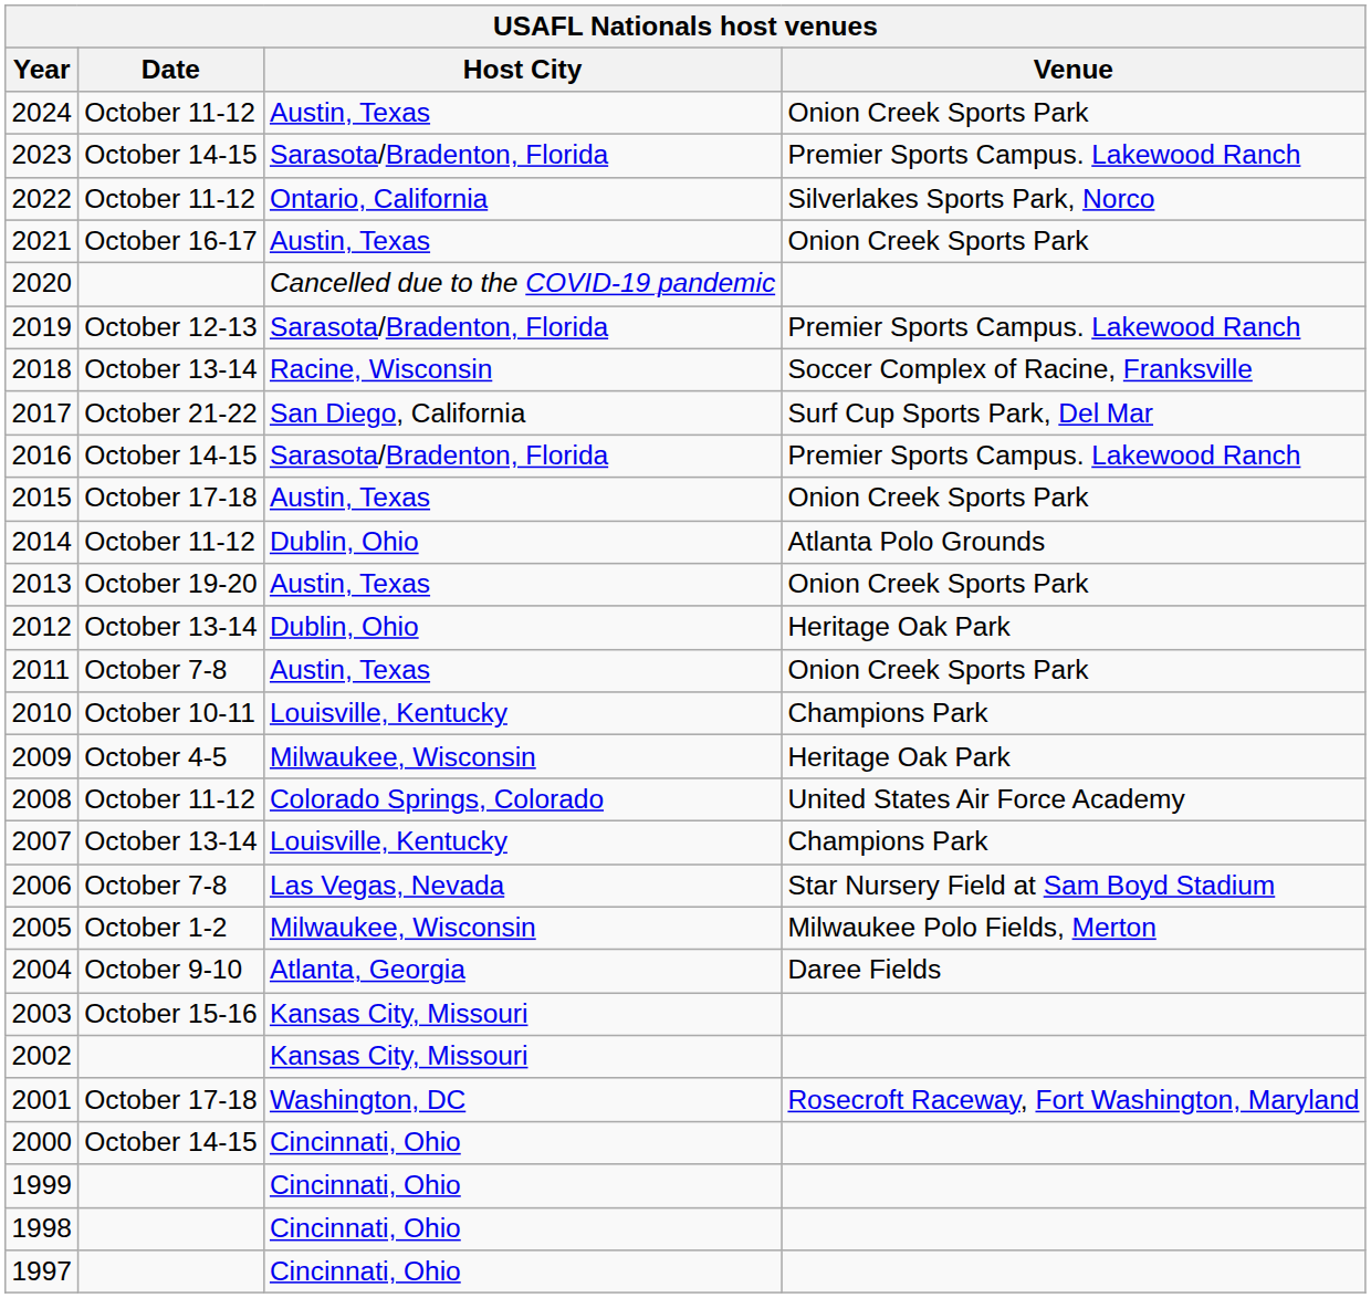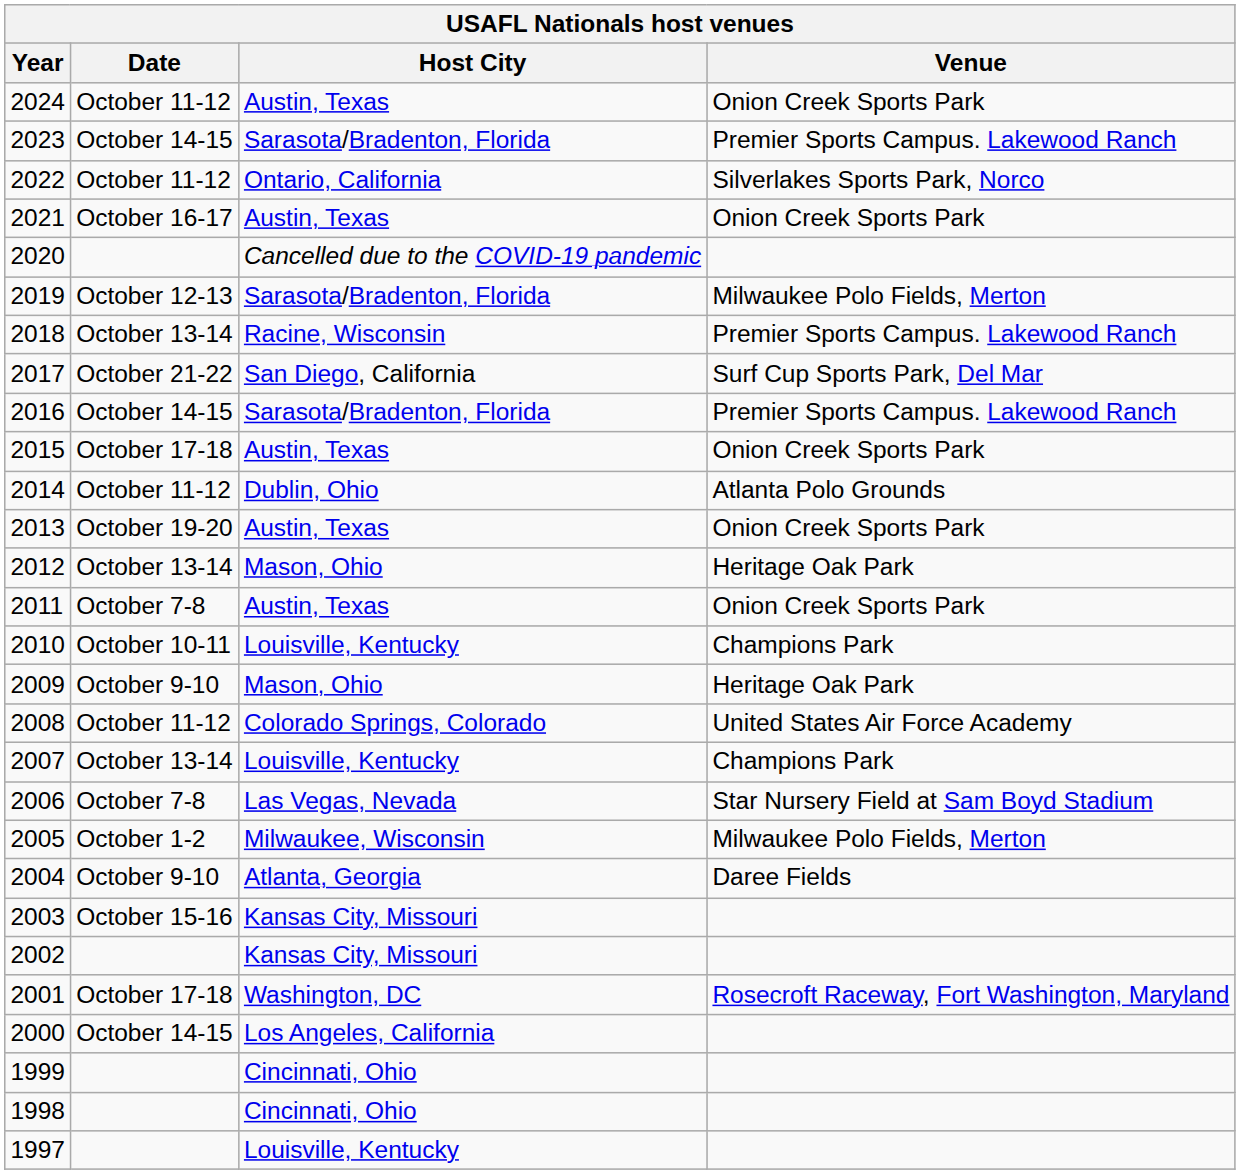 <table class="wikitable">
 <tr>
 <th colspan="10">USAFL Nationals host venues</th>
 </tr>
 <tr>
 <th>Year</th>
 <th>Date</th>
 <th>Host City</th>
 <th>Venue</th>
 </tr>
 <tr>
 <td>2024</td>
 <td>October 11-12</td>
 <td><a href='#'>Austin, Texas</a></td>
 <td>Onion Creek Sports Park</td>
 </tr>
 <tr>
 <td>2023</td>
 <td>October 14-15</td>
 <td><a href='#'>Sarasota</a>/<a href='#'>Bradenton, Florida</a></td>
 <td>Premier Sports Campus. <a href='#'>Lakewood Ranch</a></td>
 </tr>
 <tr>
 <td>2022</td>
 <td>October 11-12</td>
 <td><a href='#'>Ontario, California</a></td>
 <td>Silverlakes Sports Park, <a href='#'>Norco</a></td>
 </tr>
 <tr>
 <td>2021</td>
 <td>October 16-17</td>
 <td><a href='#'>Austin, Texas</a></td>
 <td>Onion Creek Sports Park</td>
 </tr>
 <tr>
 <td>2020</td>
 <td></td>
 <td><em>Cancelled due to the <a href='#'>COVID-19 pandemic</a></em></td>
 <td></td>
 </tr>
 <tr>
 <td>2019</td>
 <td>October 12-13</td>
 <td><a href='#'>Sarasota</a>/<a href='#'>Bradenton, Florida</a></td>
-<td>Premier Sports Campus. <a href='#'>Lakewood Ranch</a></td>
+<td>Milwaukee Polo Fields, <a href='#'>Merton</a></td>
 </tr>
 <tr>
 <td>2018</td>
 <td>October 13-14</td>
 <td><a href='#'>Racine, Wisconsin</a></td>
-<td>Soccer Complex of Racine, <a href='#'>Franksville</a></td>
+<td>Premier Sports Campus. <a href='#'>Lakewood Ranch</a></td>
 </tr>
 <tr>
 <td>2017</td>
 <td>October 21-22</td>
 <td><a href='#'>San Diego</a>, California</td>
 <td>Surf Cup Sports Park, <a href='#'>Del Mar</a></td>
 </tr>
 <tr>
 <td>2016</td>
 <td>October 14-15</td>
 <td><a href='#'>Sarasota</a>/<a href='#'>Bradenton, Florida</a></td>
 <td>Premier Sports Campus. <a href='#'>Lakewood Ranch</a></td>
 </tr>
 <tr>
 <td>2015</td>
 <td>October 17-18</td>
 <td><a href='#'>Austin, Texas</a></td>
 <td>Onion Creek Sports Park</td>
 </tr>
 <tr>
 <td>2014</td>
 <td>October 11-12</td>
 <td><a href='#'>Dublin, Ohio</a></td>
 <td>Atlanta Polo Grounds</td>
 </tr>
 <tr>
 <td>2013</td>
 <td>October 19-20</td>
 <td><a href='#'>Austin, Texas</a></td>
 <td>Onion Creek Sports Park</td>
 </tr>
 <tr>
 <td>2012</td>
 <td>October 13-14</td>
-<td><a href='#'>Dublin, Ohio</a></td>
+<td><a href='#'>Mason, Ohio</a></td>
 <td>Heritage Oak Park</td>
 </tr>
 <tr>
 <td>2011</td>
 <td>October 7-8</td>
 <td><a href='#'>Austin, Texas</a></td>
 <td>Onion Creek Sports Park</td>
 </tr>
 <tr>
 <td>2010</td>
 <td>October 10-11</td>
 <td><a href='#'>Louisville, Kentucky</a></td>
 <td>Champions Park</td>
 </tr>
 <tr>
 <td>2009</td>
-<td>October 4-5</td>
-<td><a href='#'>Milwaukee, Wisconsin</a></td>
+<td>October 9-10</td>
+<td><a href='#'>Mason, Ohio</a></td>
 <td>Heritage Oak Park</td>
 </tr>
 <tr>
 <td>2008</td>
 <td>October 11-12</td>
 <td><a href='#'>Colorado Springs, Colorado</a></td>
 <td>United States Air Force Academy</td>
 </tr>
 <tr>
 <td>2007</td>
 <td>October 13-14</td>
 <td><a href='#'>Louisville, Kentucky</a></td>
 <td>Champions Park</td>
 </tr>
 <tr>
 <td>2006</td>
 <td>October 7-8</td>
 <td><a href='#'>Las Vegas, Nevada</a></td>
 <td>Star Nursery Field at <a href='#'>Sam Boyd Stadium</a></td>
 </tr>
 <tr>
 <td>2005</td>
 <td>October 1-2</td>
 <td><a href='#'>Milwaukee, Wisconsin</a></td>
 <td>Milwaukee Polo Fields, <a href='#'>Merton</a></td>
 </tr>
 <tr>
 <td>2004</td>
 <td>October 9-10</td>
 <td><a href='#'>Atlanta, Georgia</a></td>
 <td>Daree Fields</td>
 </tr>
 <tr>
 <td>2003</td>
 <td>October 15-16</td>
 <td><a href='#'>Kansas City, Missouri</a></td>
 <td></td>
 </tr>
 <tr>
 <td>2002</td>
 <td></td>
 <td><a href='#'>Kansas City, Missouri</a></td>
 <td></td>
 </tr>
 <tr>
 <td>2001</td>
 <td>October 17-18</td>
 <td><a href='#'>Washington, DC</a></td>
 <td><a href='#'>Rosecroft Raceway</a>, <a href='#'>Fort Washington, Maryland</a></td>
 </tr>
 <tr>
 <td>2000</td>
 <td>October 14-15</td>
-<td><a href='#'>Cincinnati, Ohio</a></td>
+<td><a href='#'>Los Angeles, California</a></td>
 <td></td>
 </tr>
 <tr>
 <td>1999</td>
 <td></td>
 <td><a href='#'>Cincinnati, Ohio</a></td>
 <td></td>
 </tr>
 <tr>
 <td>1998</td>
 <td></td>
 <td><a href='#'>Cincinnati, Ohio</a></td>
 <td></td>
 </tr>
 <tr>
 <td>1997</td>
 <td></td>
-<td><a href='#'>Cincinnati, Ohio</a></td>
+<td><a href='#'>Louisville, Kentucky</a></td>
 <td></td>
 </tr>
 </table>
